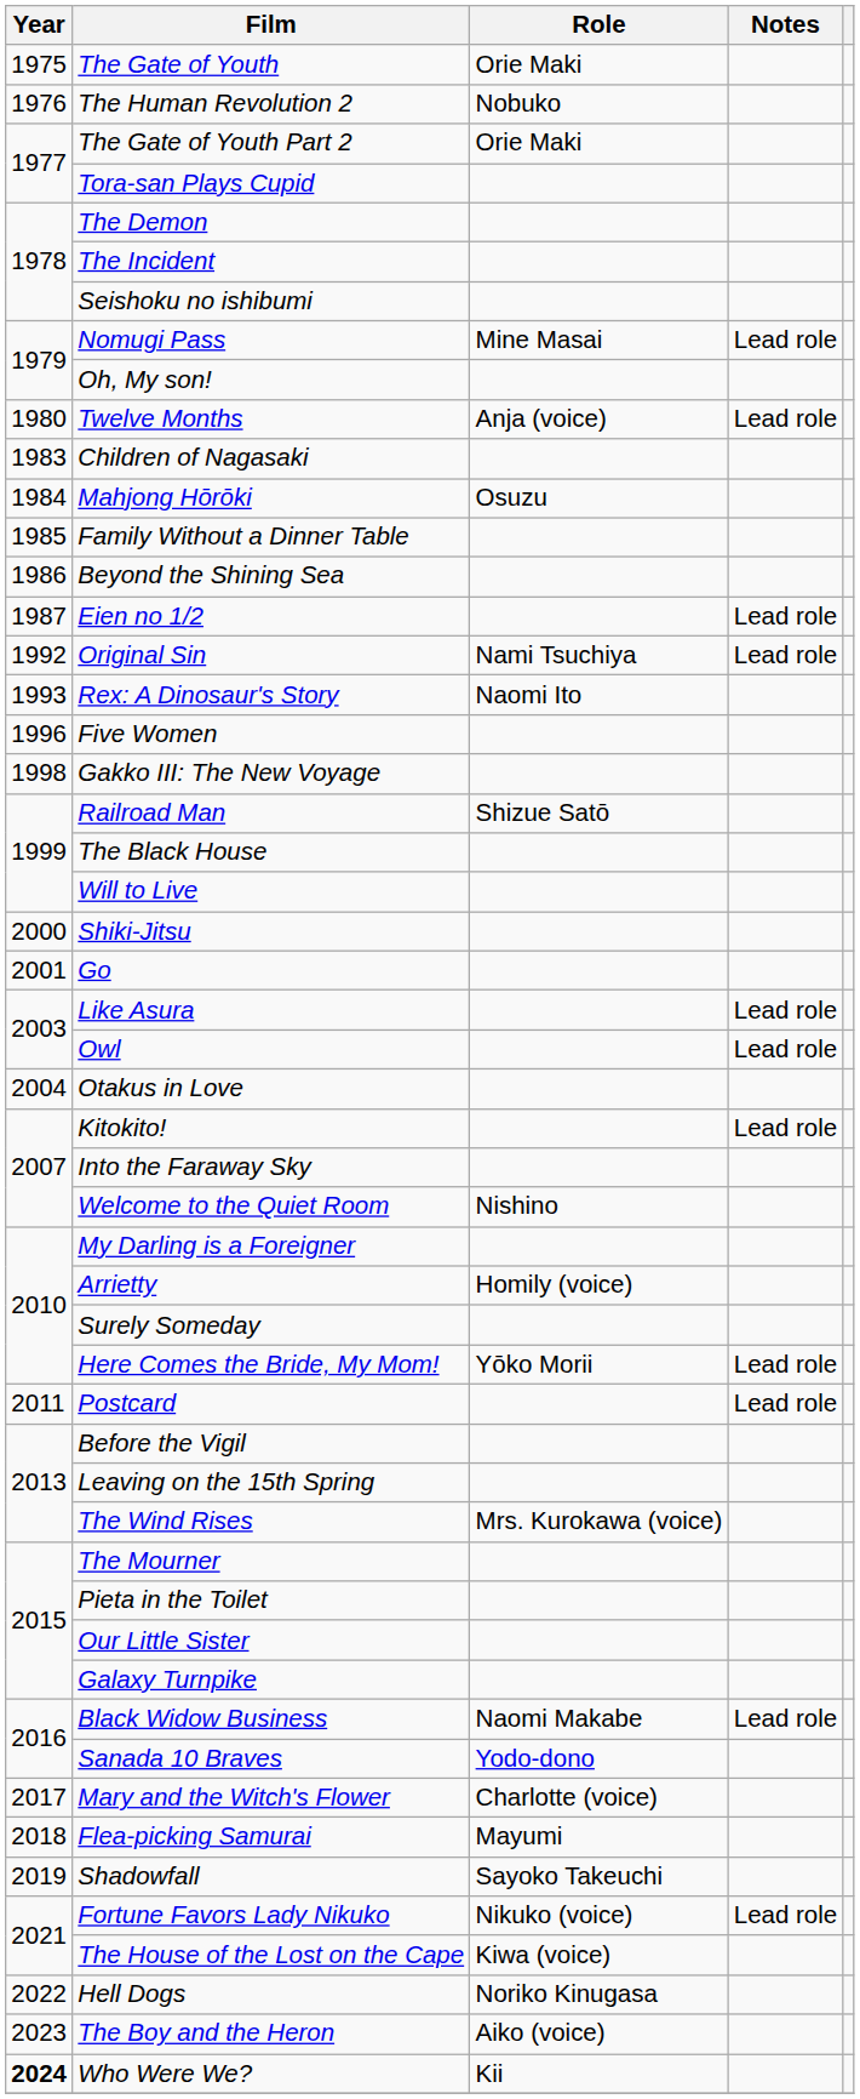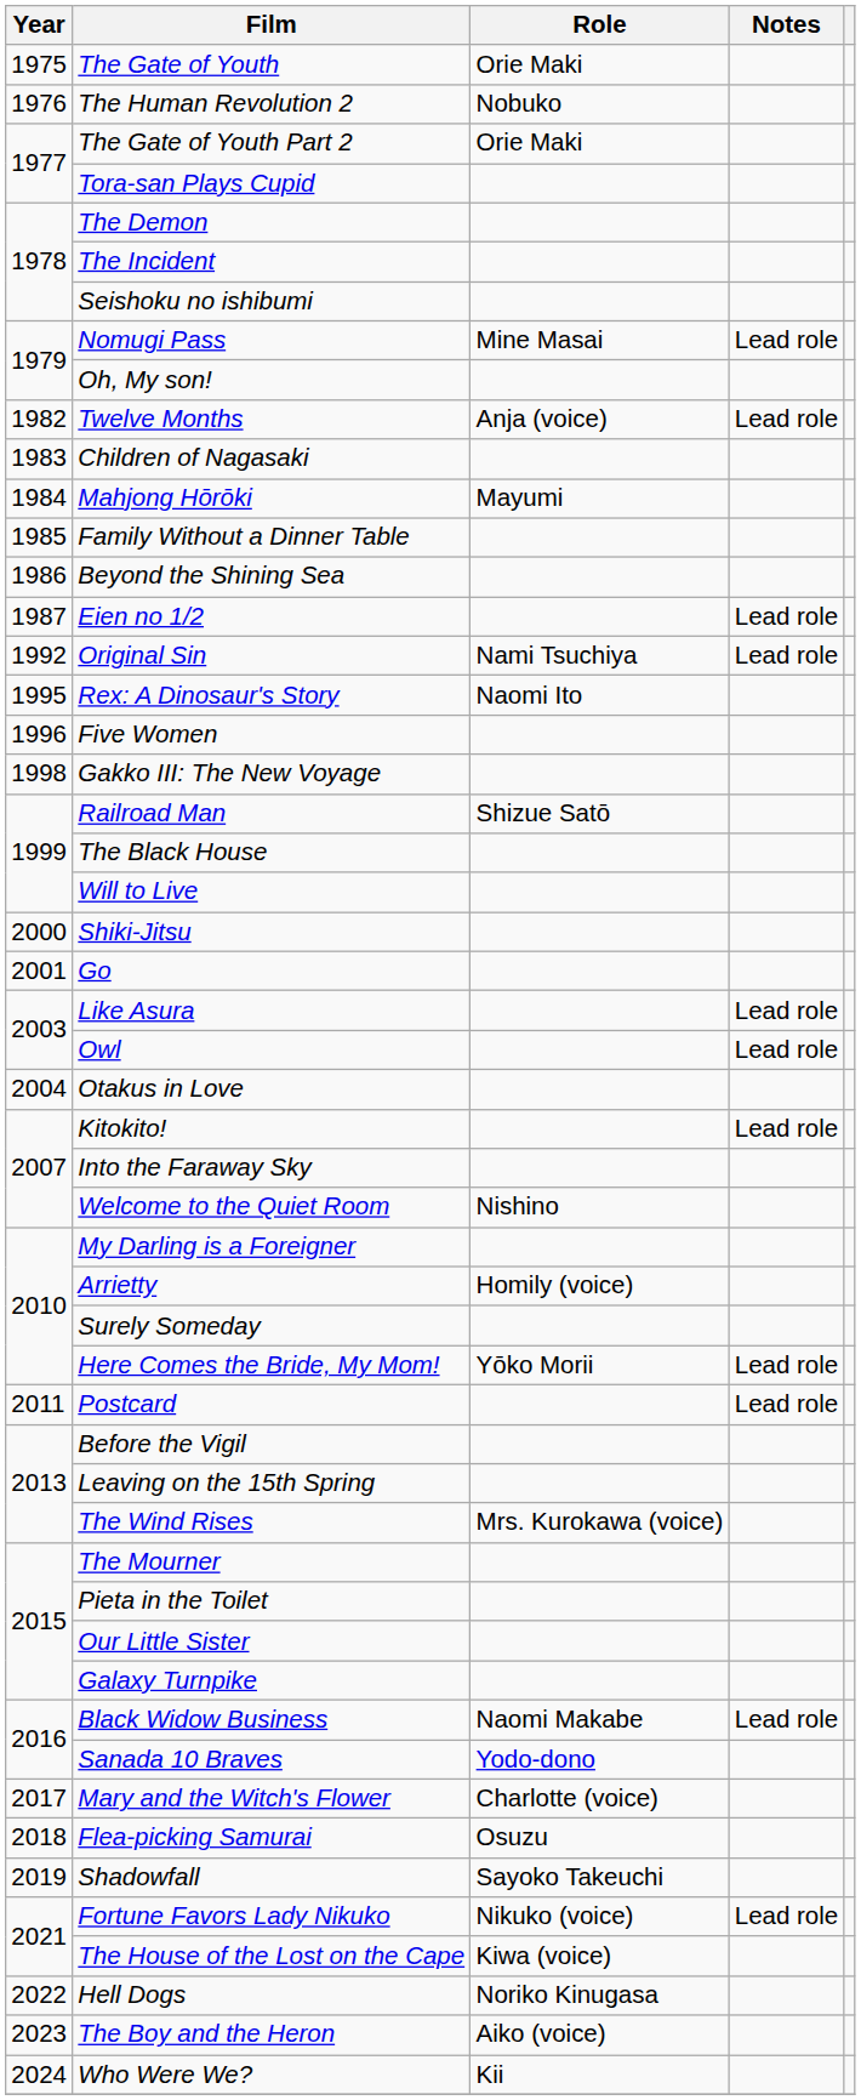 <table class="wikitable sortable">
 <tr>
 <th>Year</th>
 <th>Film</th>
 <th>Role</th>
 <th class="unsortable">Notes</th>
 <th class="unsortable"></th>
 </tr>
 <tr>
 <td>1975</td>
 <td><em><a href='#'>The Gate of Youth</a></em></td>
 <td>Orie Maki</td>
 <td></td>
 <td></td>
 </tr>
 <tr>
 <td>1976</td>
 <td><em>The Human Revolution 2</em></td>
 <td>Nobuko</td>
 <td></td>
 <td></td>
 </tr>
 <tr>
 <td rowspan=2>1977</td>
 <td><em>The Gate of Youth Part 2</em></td>
 <td>Orie Maki</td>
 <td></td>
 <td></td>
 </tr>
 <tr>
 <td><em><a href='#'>Tora-san Plays Cupid</a></em></td>
 <td></td>
 <td></td>
 <td></td>
 </tr>
 <tr>
 <td rowspan=3>1978</td>
 <td><em><a href='#'>The Demon</a></em></td>
 <td></td>
 <td></td>
 <td></td>
 </tr>
 <tr>
 <td><em><a href='#'>The Incident</a></em></td>
 <td></td>
 <td></td>
 <td></td>
 </tr>
 <tr>
 <td><em>Seishoku no ishibumi</em></td>
 <td></td>
 <td></td>
 <td></td>
 </tr>
 <tr>
 <td rowspan=2>1979</td>
 <td><em><a href='#'>Nomugi Pass</a></em></td>
 <td>Mine Masai</td>
 <td>Lead role</td>
 <td></td>
 </tr>
 <tr>
 <td><em>Oh, My son!</em></td>
 <td></td>
 <td></td>
 <td></td>
 </tr>
 <tr>
-<td>1980</td>
+<td>1982</td>
 <td><em><a href='#'>Twelve Months</a></em></td>
 <td>Anja (voice)</td>
 <td>Lead role</td>
 <td></td>
 </tr>
 <tr>
 <td>1983</td>
 <td><em>Children of Nagasaki</em></td>
 <td></td>
 <td></td>
 <td></td>
 </tr>
 <tr>
 <td>1984</td>
 <td><em><a href='#'>Mahjong Hōrōki</a></em></td>
-<td>Osuzu</td>
+<td>Mayumi</td>
 <td></td>
 <td></td>
 </tr>
 <tr>
 <td>1985</td>
 <td><em>Family Without a Dinner Table</em></td>
 <td></td>
 <td></td>
 <td></td>
 </tr>
 <tr>
 <td>1986</td>
 <td><em>Beyond the Shining Sea</em></td>
 <td></td>
 <td></td>
 <td></td>
 </tr>
 <tr>
 <td>1987</td>
 <td><em><a href='#'>Eien no 1/2</a></em></td>
 <td></td>
 <td>Lead role</td>
 <td></td>
 </tr>
 <tr>
 <td>1992</td>
 <td><em><a href='#'>Original Sin</a></em></td>
 <td>Nami Tsuchiya</td>
 <td>Lead role</td>
 <td></td>
 </tr>
 <tr>
-<td>1993</td>
+<td>1995</td>
 <td><em><a href='#'>Rex: A Dinosaur's Story</a></em></td>
 <td>Naomi Ito</td>
 <td></td>
 <td></td>
 </tr>
 <tr>
 <td>1996</td>
 <td><em>Five Women</em></td>
 <td></td>
 <td></td>
 <td></td>
 </tr>
 <tr>
 <td>1998</td>
 <td><em>Gakko III: The New Voyage</em></td>
 <td></td>
 <td></td>
 <td></td>
 </tr>
 <tr>
 <td rowspan=3>1999</td>
 <td><em><a href='#'>Railroad Man</a></em></td>
 <td>Shizue Satō</td>
 <td></td>
 <td></td>
 </tr>
 <tr>
 <td><em>The Black House</em></td>
 <td></td>
 <td></td>
 <td></td>
 </tr>
 <tr>
 <td><em><a href='#'>Will to Live</a></em></td>
 <td></td>
 <td></td>
 <td></td>
 </tr>
 <tr>
 <td>2000</td>
 <td><em><a href='#'>Shiki-Jitsu</a></em></td>
 <td></td>
 <td></td>
 <td></td>
 </tr>
 <tr>
 <td>2001</td>
 <td><em><a href='#'>Go</a></em></td>
 <td></td>
 <td></td>
 <td></td>
 </tr>
 <tr>
 <td rowspan=2>2003</td>
 <td><em><a href='#'>Like Asura</a></em></td>
 <td></td>
 <td>Lead role</td>
 <td></td>
 </tr>
 <tr>
 <td><em><a href='#'>Owl</a></em></td>
 <td></td>
 <td>Lead role</td>
 <td></td>
 </tr>
 <tr>
 <td>2004</td>
 <td><em>Otakus in Love</em></td>
 <td></td>
 <td></td>
 <td></td>
 </tr>
 <tr>
 <td rowspan=3>2007</td>
 <td><em>Kitokito!</em></td>
 <td></td>
 <td>Lead role</td>
 <td></td>
 </tr>
 <tr>
 <td><em>Into the Faraway Sky</em></td>
 <td></td>
 <td></td>
 <td></td>
 </tr>
 <tr>
 <td><em><a href='#'>Welcome to the Quiet Room</a></em></td>
 <td>Nishino</td>
 <td></td>
 <td></td>
 </tr>
 <tr>
 <td rowspan=4>2010</td>
 <td><em><a href='#'>My Darling is a Foreigner</a></em></td>
 <td></td>
 <td></td>
 <td></td>
 </tr>
 <tr>
 <td><em><a href='#'>Arrietty</a></em></td>
 <td>Homily (voice)</td>
 <td></td>
 <td></td>
 </tr>
 <tr>
 <td><em>Surely Someday</em></td>
 <td></td>
 <td></td>
 <td></td>
 </tr>
 <tr>
 <td><em><a href='#'>Here Comes the Bride, My Mom!</a></em></td>
 <td>Yōko Morii</td>
 <td>Lead role</td>
 <td></td>
 </tr>
 <tr>
 <td>2011</td>
 <td><em><a href='#'>Postcard</a></em></td>
 <td></td>
 <td>Lead role</td>
 <td></td>
 </tr>
 <tr>
 <td rowspan=3>2013</td>
 <td><em>Before the Vigil</em></td>
 <td></td>
 <td></td>
 <td></td>
 </tr>
 <tr>
 <td><em>Leaving on the 15th Spring</em></td>
 <td></td>
 <td></td>
 <td></td>
 </tr>
 <tr>
 <td><em><a href='#'>The Wind Rises</a></em></td>
 <td>Mrs. Kurokawa (voice)</td>
 <td></td>
 <td></td>
 </tr>
 <tr>
 <td rowspan=4>2015</td>
 <td><em><a href='#'>The Mourner</a></em></td>
 <td></td>
 <td></td>
 <td></td>
 </tr>
 <tr>
 <td><em>Pieta in the Toilet</em></td>
 <td></td>
 <td></td>
 <td></td>
 </tr>
 <tr>
 <td><em><a href='#'>Our Little Sister</a></em></td>
 <td></td>
 <td></td>
 <td></td>
 </tr>
 <tr>
 <td><em><a href='#'>Galaxy Turnpike</a></em></td>
 <td></td>
 <td></td>
 <td></td>
 </tr>
 <tr>
 <td rowspan=2>2016</td>
 <td><em><a href='#'>Black Widow Business</a></em></td>
 <td>Naomi Makabe</td>
 <td>Lead role</td>
 <td></td>
 </tr>
 <tr>
 <td><em><a href='#'>Sanada 10 Braves</a></em></td>
 <td><a href='#'>Yodo-dono</a></td>
 <td></td>
 <td></td>
 </tr>
 <tr>
 <td>2017</td>
 <td><em><a href='#'>Mary and the Witch's Flower</a></em></td>
 <td>Charlotte (voice)</td>
 <td></td>
 <td></td>
 </tr>
 <tr>
 <td>2018</td>
 <td><em><a href='#'>Flea-picking Samurai</a></em></td>
-<td>Mayumi</td>
+<td>Osuzu</td>
 <td></td>
 <td></td>
 </tr>
 <tr>
 <td>2019</td>
 <td><em>Shadowfall</em></td>
 <td>Sayoko Takeuchi</td>
 <td></td>
 <td></td>
 </tr>
 <tr>
 <td rowspan=2>2021</td>
 <td><em><a href='#'>Fortune Favors Lady Nikuko</a></em></td>
 <td>Nikuko (voice)</td>
 <td>Lead role</td>
 <td></td>
 </tr>
 <tr>
 <td><em><a href='#'>The House of the Lost on the Cape</a></em></td>
 <td>Kiwa (voice)</td>
 <td></td>
 <td></td>
 </tr>
 <tr>
 <td>2022</td>
 <td><em>Hell Dogs</em></td>
 <td>Noriko Kinugasa</td>
 <td></td>
 <td></td>
 </tr>
 <tr>
 <td>2023</td>
 <td><em><a href='#'>The Boy and the Heron</a></em></td>
 <td>Aiko (voice)</td>
 <td></td>
 <td></td>
 </tr>
 <tr>
-<td><strong>2024</strong></td>
+<td>2024</td>
 <td><em>Who Were We?</em></td>
 <td>Kii</td>
 <td></td>
 <td></td>
 </tr>
 <tr>
 </tr>
 </table>
